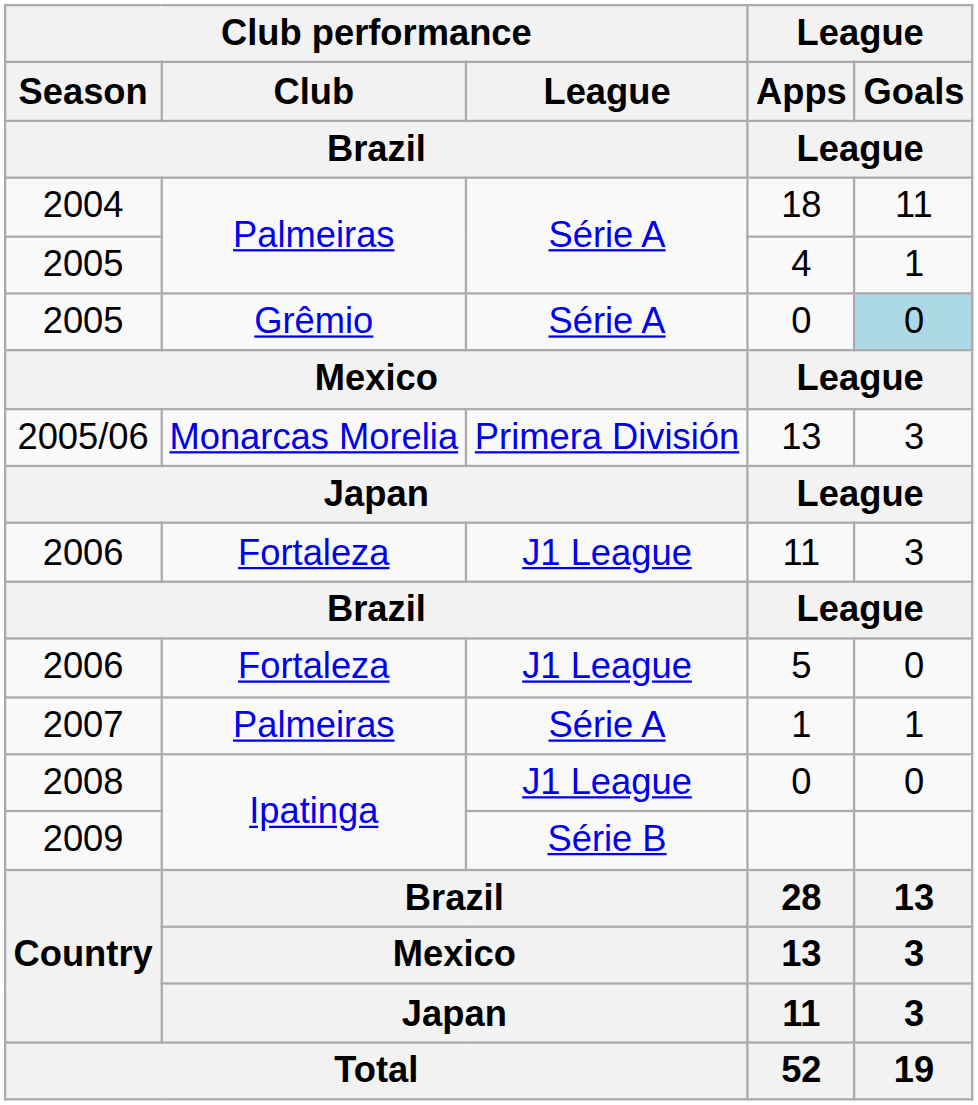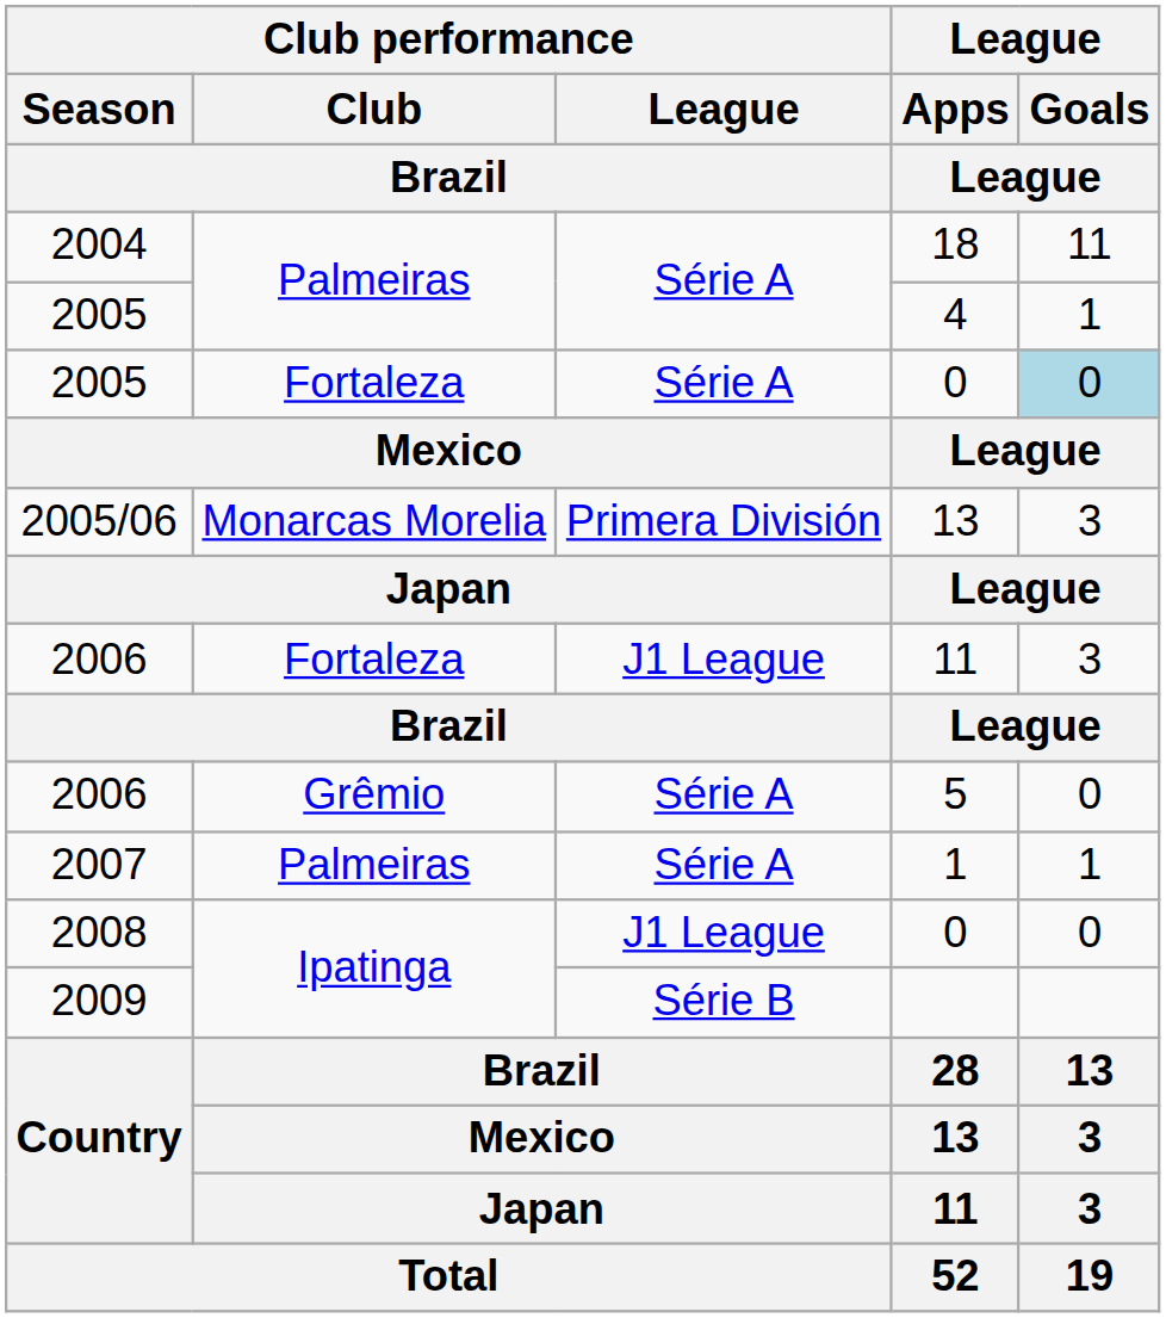 <table class="wikitable" style="text-align:center;">
 <tr>
 <th colspan=3>Club performance</th>
 <th colspan=2>League</th>
 </tr>
 <tr>
 <th>Season</th>
 <th>Club</th>
 <th>League</th>
 <th>Apps</th>
 <th>Goals</th>
 </tr>
 <tr>
 <th colspan=3>Brazil</th>
 <th colspan=2>League</th>
 </tr>
 <tr>
 <td>2004</td>
 <td rowspan="2"><a href='#'>Palmeiras</a></td>
 <td rowspan="2"><a href='#'>Série A</a></td>
 <td>18</td>
 <td>11</td>
 </tr>
 <tr>
 <td>2005</td>
 <td>4</td>
 <td>1</td>
 </tr>
 <tr>
 <td>2005</td>
-<td><a href='#'>Grêmio</a></td>
+<td><a href='#'>Fortaleza</a></td>
 <td><a href='#'>Série A</a></td>
 <td>0</td>
 <td style="background: lightblue;">0</td>
 </tr>
 <tr>
 <th colspan=3>Mexico</th>
 <th colspan=2>League</th>
 </tr>
 <tr>
 <td>2005/06</td>
 <td><a href='#'>Monarcas Morelia</a></td>
 <td><a href='#'>Primera División</a></td>
 <td>13</td>
 <td>3</td>
 </tr>
 <tr>
 <th colspan=3>Japan</th>
 <th colspan=2>League</th>
 </tr>
 <tr>
 <td>2006</td>
 <td><a href='#'>Fortaleza</a></td>
 <td><a href='#'>J1 League</a></td>
 <td>11</td>
 <td>3</td>
 </tr>
 <tr>
 <th colspan=3>Brazil</th>
 <th colspan=2>League</th>
 </tr>
 <tr>
 <td>2006</td>
-<td><a href='#'>Fortaleza</a></td>
-<td><a href='#'>J1 League</a></td>
+<td><a href='#'>Grêmio</a></td>
+<td><a href='#'>Série A</a></td>
 <td>5</td>
 <td>0</td>
 </tr>
 <tr>
 <td>2007</td>
 <td><a href='#'>Palmeiras</a></td>
 <td><a href='#'>Série A</a></td>
 <td>1</td>
 <td>1</td>
 </tr>
 <tr>
 <td>2008</td>
 <td rowspan="2"><a href='#'>Ipatinga</a></td>
 <td><a href='#'>J1 League</a></td>
 <td>0</td>
 <td>0</td>
 </tr>
 <tr>
 <td>2009</td>
 <td><a href='#'>Série B</a></td>
 <td></td>
 <td></td>
 </tr>
 <tr>
 <th rowspan=3>Country</th>
 <th colspan=2>Brazil</th>
 <th>28</th>
 <th>13</th>
 </tr>
 <tr>
 <th colspan=2>Mexico</th>
 <th>13</th>
 <th>3</th>
 </tr>
 <tr>
 <th colspan=2>Japan</th>
 <th>11</th>
 <th>3</th>
 </tr>
 <tr>
 <th colspan=3>Total</th>
 <th>52</th>
 <th>19</th>
 </tr>
 </table>
